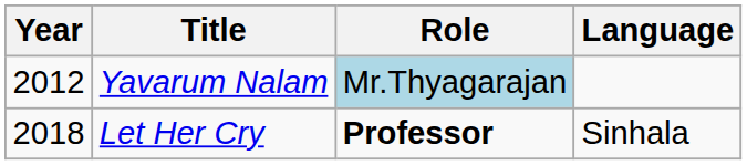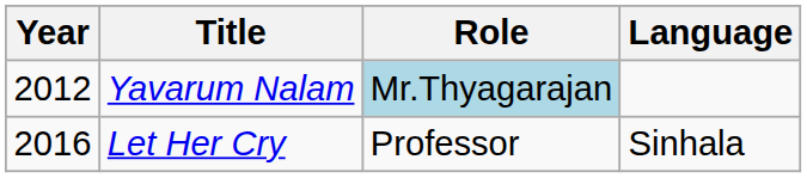 <table class="wikitable">
 <tr>
 <th>Year</th>
 <th>Title</th>
 <th>Role</th>
 <th>Language</th>
 </tr>
 <tr>
 <td>2012</td>
 <td><em><a href='#'>Yavarum Nalam</a></em></td>
 <td style="background: lightblue;">Mr.Thyagarajan</td>
 <td></td>
 </tr>
 <tr>
-<td>2018</td>
+<td>2016</td>
 <td><em><a href='#'>Let Her Cry</a></em></td>
-<td><strong>Professor</strong></td>
+<td>Professor</td>
 <td>Sinhala</td>
 </tr>
 </table>
